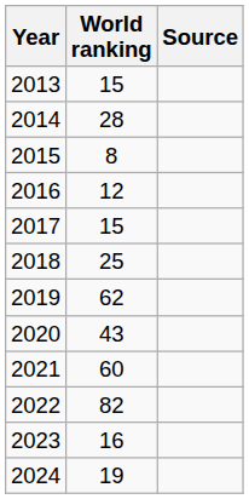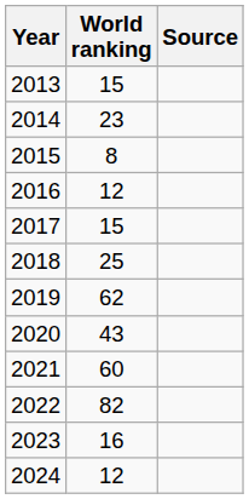 <table class="wikitable" style="text-align:center; font-size: 95%;">
 <tr>
 <th>Year</th>
 <th>World<br>ranking</th>
 <th>Source</th>
 </tr>
 <tr>
 <td>2013</td>
 <td>15</td>
 <td></td>
 </tr>
 <tr>
 <td>2014</td>
-<td>28</td>
+<td>23</td>
 <td></td>
 </tr>
 <tr>
 <td>2015</td>
 <td>8</td>
 <td></td>
 </tr>
 <tr>
 <td>2016</td>
 <td>12</td>
 <td></td>
 </tr>
 <tr>
 <td>2017</td>
 <td>15</td>
 <td></td>
 </tr>
 <tr>
 <td>2018</td>
 <td>25</td>
 <td></td>
 </tr>
 <tr>
 <td>2019</td>
 <td>62</td>
 <td></td>
 </tr>
 <tr>
 <td>2020</td>
 <td>43</td>
 <td></td>
 </tr>
 <tr>
 <td>2021</td>
 <td>60</td>
 <td></td>
 </tr>
 <tr>
 <td>2022</td>
 <td>82</td>
 <td></td>
 </tr>
 <tr>
 <td>2023</td>
 <td>16</td>
 <td></td>
 </tr>
 <tr>
 <td>2024</td>
-<td>19</td>
+<td>12</td>
 <td></td>
 </tr>
 </table>
